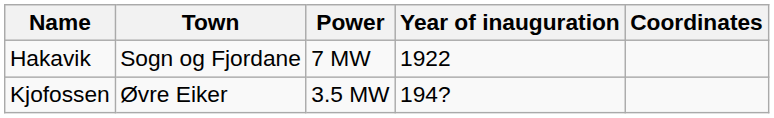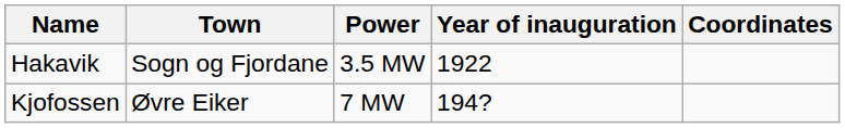 <table class="wikitable sortable" style=" ">
 <tr bgcolor="#dfdfdf">
 <th>Name</th>
 <th>Town</th>
 <th>Power</th>
 <th>Year of inauguration</th>
 <th>Coordinates</th>
 </tr>
 <tr>
 <td>Hakavik</td>
 <td>Sogn og Fjordane</td>
-<td>7 MW</td>
+<td>3.5 MW</td>
 <td>1922</td>
 <td></td>
 </tr>
 <tr>
 <td>Kjofossen</td>
 <td>Øvre Eiker</td>
-<td>3.5 MW</td>
+<td>7 MW</td>
 <td>194?</td>
 <td></td>
 </tr>
 </table>
